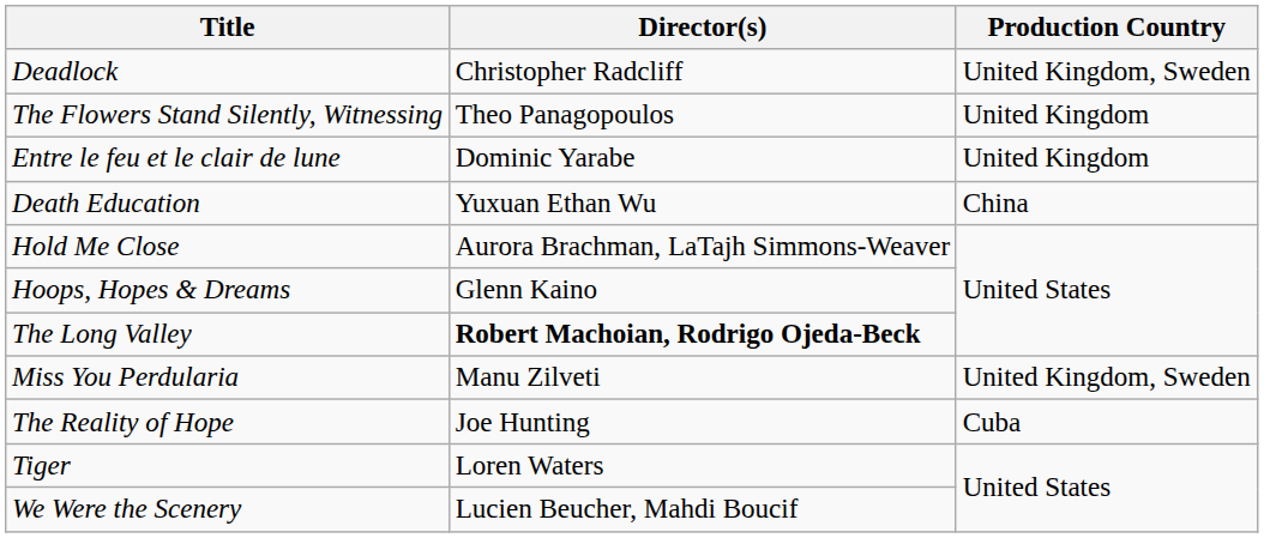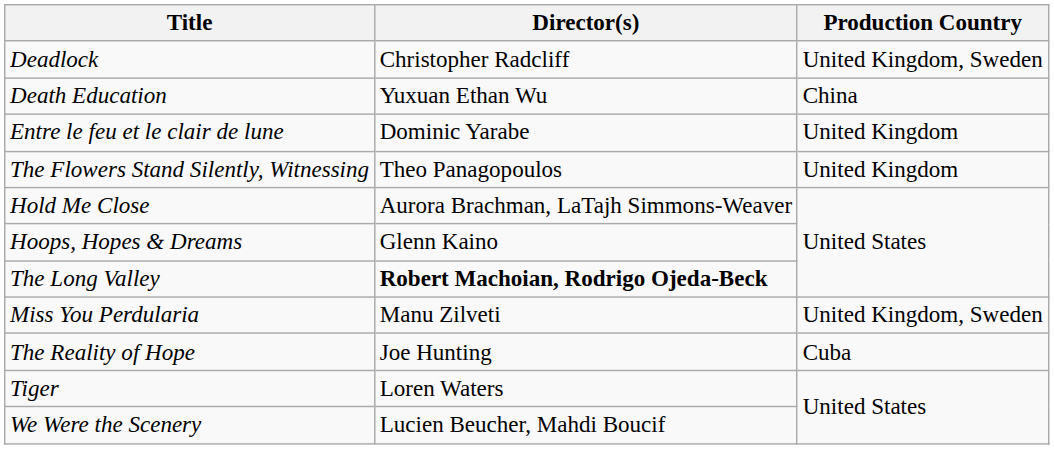 <table class="wikitable plainrowheaders" style="margin-bottom:4px">
 <tr>
 <th scope="col">Title</th>
 <th scope="col">Director(s)</th>
 <th scope="col">Production Country</th>
 </tr>
 <tr>
 <td><em>Deadlock</em></td>
 <td>Christopher Radcliff</td>
 <td>United Kingdom, Sweden</td>
 </tr>
 <tr>
-<td><em>The Flowers Stand Silently, Witnessing</em></td>
-<td>Theo Panagopoulos</td>
-<td>United Kingdom</td>
+<td><em>Death Education</em></td>
+<td>Yuxuan Ethan Wu</td>
+<td>China</td>
 </tr>
 <tr>
 <td><em>Entre le feu et le clair de lune</em></td>
 <td>Dominic Yarabe</td>
 <td>United Kingdom</td>
 </tr>
 <tr>
-<td><em>Death Education</em></td>
-<td>Yuxuan Ethan Wu</td>
-<td>China</td>
+<td><em>The Flowers Stand Silently, Witnessing</em></td>
+<td>Theo Panagopoulos</td>
+<td>United Kingdom</td>
 </tr>
 <tr>
 <td><em>Hold Me Close</em></td>
 <td>Aurora Brachman, LaTajh Simmons-Weaver</td>
 <td rowspan=3>United States</td>
 </tr>
 <tr>
 <td><em>Hoops, Hopes & Dreams</em></td>
 <td>Glenn Kaino</td>
 </tr>
 <tr>
 <td><em>The Long Valley</em></td>
 <td><strong>Robert Machoian, Rodrigo Ojeda-Beck</strong></td>
 </tr>
 <tr>
 <td><em>Miss You Perdularia</em></td>
 <td>Manu Zilveti</td>
 <td>United Kingdom, Sweden</td>
 </tr>
 <tr>
 <td><em>The Reality of Hope</em></td>
 <td>Joe Hunting</td>
 <td>Cuba</td>
 </tr>
 <tr>
 <td><em>Tiger</em></td>
 <td>Loren Waters</td>
 <td rowspan=2>United States</td>
 </tr>
 <tr>
 <td><em>We Were the Scenery</em></td>
 <td>Lucien Beucher, Mahdi Boucif</td>
 </tr>
 </table>
